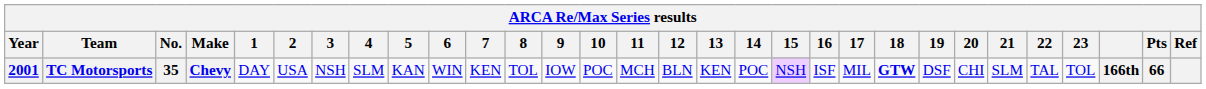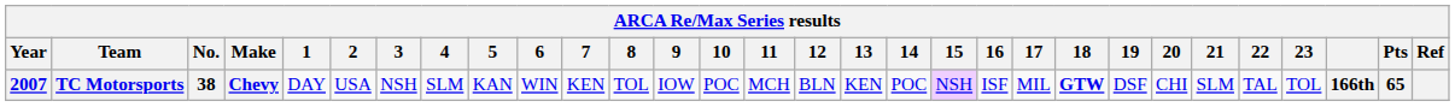 <table class="wikitable" style="text-align:center; font-size:75%">
 <tr>
 <th colspan=30><a href='#'>ARCA Re/Max Series</a> results</th>
 </tr>
 <tr>
 <th>Year</th>
 <th>Team</th>
 <th>No.</th>
 <th>Make</th>
 <th>1</th>
 <th>2</th>
 <th>3</th>
 <th>4</th>
 <th>5</th>
 <th>6</th>
 <th>7</th>
 <th>8</th>
 <th>9</th>
 <th>10</th>
 <th>11</th>
 <th>12</th>
 <th>13</th>
 <th>14</th>
 <th>15</th>
 <th>16</th>
 <th>17</th>
 <th>18</th>
 <th>19</th>
 <th>20</th>
 <th>21</th>
 <th>22</th>
 <th>23</th>
 <th></th>
 <th>Pts</th>
 <th>Ref</th>
 </tr>
 <tr>
-<th><a href='#'>2001</a></th>
+<th><a href='#'>2007</a></th>
 <th><a href='#'>TC Motorsports</a></th>
-<th>35</th>
+<th>38</th>
 <th><a href='#'>Chevy</a></th>
 <td><a href='#'>DAY</a></td>
 <td><a href='#'>USA</a></td>
 <td><a href='#'>NSH</a></td>
 <td><a href='#'>SLM</a></td>
 <td><a href='#'>KAN</a></td>
 <td><a href='#'>WIN</a></td>
 <td><a href='#'>KEN</a></td>
 <td><a href='#'>TOL</a></td>
 <td><a href='#'>IOW</a></td>
 <td><a href='#'>POC</a></td>
 <td><a href='#'>MCH</a></td>
 <td><a href='#'>BLN</a></td>
 <td><a href='#'>KEN</a></td>
 <td><a href='#'>POC</a></td>
 <td style="background:#EFCFFF;"><a href='#'>NSH</a><br></td>
 <td><a href='#'>ISF</a></td>
 <td><a href='#'>MIL</a></td>
 <td><strong><a href='#'>GTW</a></strong></td>
 <td><a href='#'>DSF</a></td>
 <td><a href='#'>CHI</a></td>
 <td><a href='#'>SLM</a></td>
 <td><a href='#'>TAL</a></td>
 <td><a href='#'>TOL</a></td>
 <th>166th</th>
-<th>66</th>
+<th>65</th>
 <th></th>
 </tr>
 </table>
